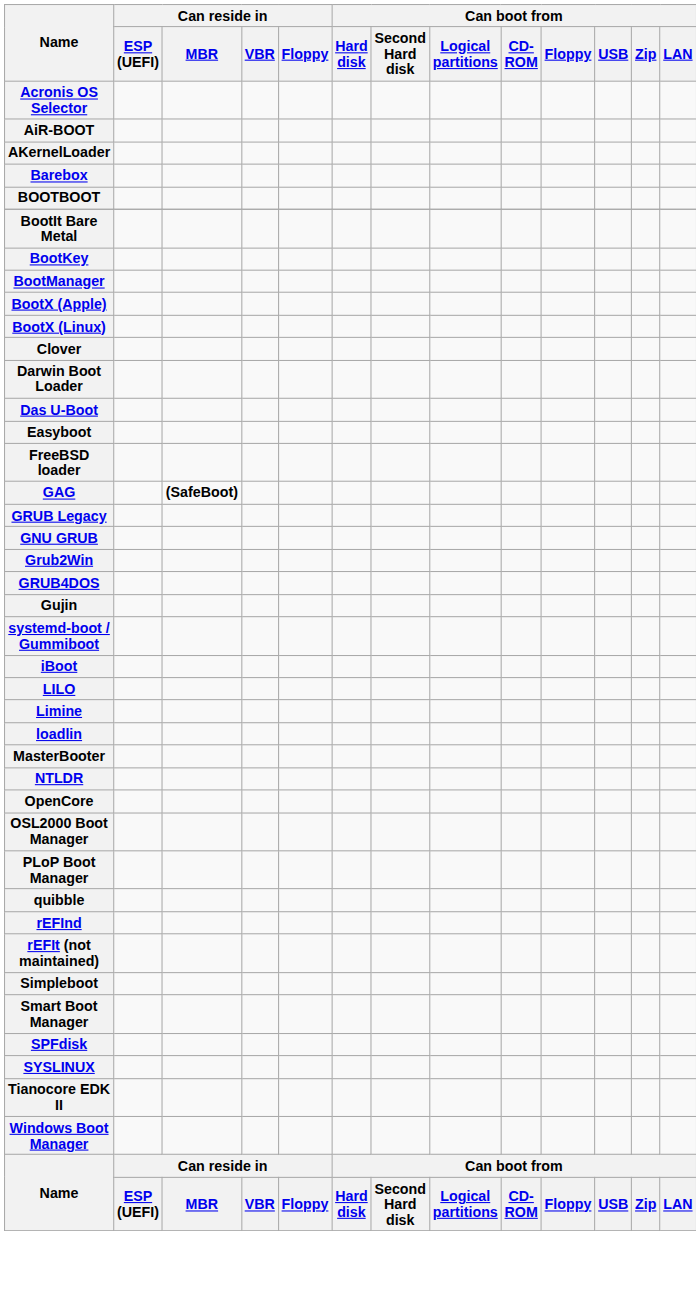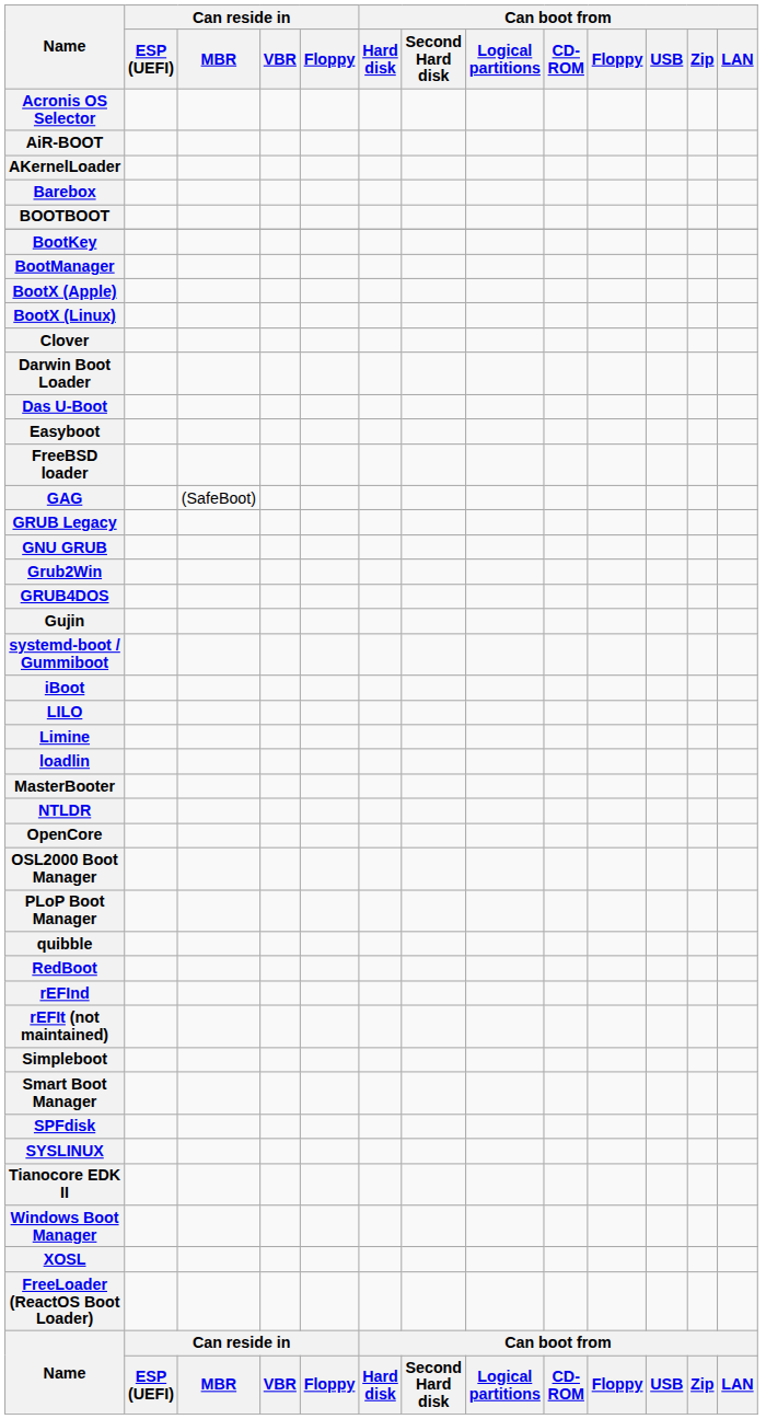 <table style="font-size: 85%" class="sortable wikitable">
 <tr>
 <th rowspan=2>Name</th>
 <th colspan=4>Can reside in</th>
 <th colspan=8>Can boot from</th>
 </tr>
 <tr>
 <th><a href='#'>ESP</a> (UEFI)</th>
 <th><a href='#'>MBR</a></th>
 <th><a href='#'>VBR</a></th>
 <th><a href='#'>Floppy</a></th>
 <th><a href='#'>Hard disk</a></th>
 <th>Second Hard disk</th>
 <th><a href='#'>Logical partitions</a></th>
 <th><a href='#'>CD-ROM</a></th>
 <th><a href='#'>Floppy</a></th>
 <th><a href='#'>USB</a></th>
 <th><a href='#'>Zip</a></th>
 <th><a href='#'>LAN</a></th>
 </tr>
 <tr>
 <th><a href='#'>Acronis OS Selector</a></th>
 <td></td>
 <td></td>
 <td></td>
 <td></td>
 <td></td>
 <td></td>
 <td></td>
 <td></td>
 <td></td>
 <td></td>
 <td></td>
 <td></td>
 </tr>
 <tr>
 <th>AiR-BOOT</th>
 <td></td>
 <td></td>
 <td></td>
 <td></td>
 <td></td>
 <td></td>
 <td></td>
 <td></td>
 <td></td>
 <td></td>
 <td></td>
 <td></td>
 </tr>
 <tr>
 <th>AKernelLoader</th>
 <td></td>
 <td></td>
 <td></td>
 <td></td>
 <td></td>
 <td></td>
 <td></td>
 <td></td>
 <td></td>
 <td></td>
 <td></td>
 <td></td>
 </tr>
 <tr>
 <th><a href='#'>Barebox</a></th>
 <td></td>
 <td></td>
 <td></td>
 <td></td>
 <td></td>
 <td></td>
 <td></td>
 <td></td>
 <td></td>
 <td></td>
 <td></td>
 <td></td>
 </tr>
 <tr>
 <th>BOOTBOOT</th>
 <td></td>
 <td></td>
 <td></td>
 <td></td>
 <td></td>
 <td></td>
 <td></td>
 <td></td>
 <td></td>
 <td></td>
 <td></td>
 <td></td>
 </tr>
 <tr>
-</tr>
-<tr>
-<th>BootIt Bare Metal</th>
-<td></td>
-<td></td>
-<td></td>
-<td></td>
-<td></td>
-<td></td>
-<td></td>
-<td></td>
-<td></td>
-<td></td>
-<td></td>
-<td></td>
 </tr>
 <tr>
 <th><a href='#'>BootKey</a></th>
 <td></td>
 <td></td>
 <td></td>
 <td></td>
 <td></td>
 <td></td>
 <td></td>
 <td></td>
 <td></td>
 <td></td>
 <td></td>
 <td></td>
 </tr>
 <tr>
 <th><a href='#'>BootManager</a></th>
 <td></td>
 <td></td>
 <td></td>
 <td></td>
 <td></td>
 <td></td>
 <td></td>
 <td></td>
 <td></td>
 <td></td>
 <td></td>
 <td></td>
 </tr>
 <tr>
 <th><a href='#'>BootX (Apple)</a></th>
 <td></td>
 <td></td>
 <td></td>
 <td></td>
 <td></td>
 <td></td>
 <td></td>
 <td></td>
 <td></td>
 <td></td>
 <td></td>
 <td></td>
 </tr>
 <tr>
 <th><a href='#'>BootX (Linux)</a></th>
 <td></td>
 <td></td>
 <td></td>
 <td></td>
 <td></td>
 <td></td>
 <td></td>
 <td></td>
 <td></td>
 <td></td>
 <td></td>
 <td></td>
 </tr>
 <tr>
 <th>Clover</th>
 <td></td>
 <td></td>
 <td></td>
 <td></td>
 <td></td>
 <td></td>
 <td></td>
 <td></td>
 <td></td>
 <td></td>
 <td></td>
 <td></td>
 </tr>
 <tr>
 <th>Darwin Boot Loader</th>
 <td></td>
 <td></td>
 <td></td>
 <td></td>
 <td></td>
 <td></td>
 <td></td>
 <td></td>
 <td></td>
 <td></td>
 <td></td>
 <td></td>
 </tr>
 <tr>
 <th><a href='#'>Das U-Boot</a></th>
 <td></td>
 <td></td>
 <td></td>
 <td></td>
 <td></td>
 <td></td>
 <td></td>
 <td></td>
 <td></td>
 <td></td>
 <td></td>
 <td></td>
 </tr>
 <tr>
 <th>Easyboot</th>
 <td></td>
 <td></td>
 <td></td>
 <td></td>
 <td></td>
 <td></td>
 <td></td>
 <td></td>
 <td></td>
 <td></td>
 <td></td>
 <td></td>
 </tr>
 <tr>
 <th>FreeBSD loader</th>
 <td></td>
 <td></td>
 <td></td>
 <td></td>
 <td></td>
 <td></td>
 <td></td>
 <td></td>
 <td></td>
 <td></td>
 <td></td>
 <td></td>
 </tr>
 <tr>
 <th><a href='#'>GAG</a></th>
 <td></td>
-<td><strong> (SafeBoot)</strong></td>
+<td> (SafeBoot)</td>
 <td></td>
 <td></td>
 <td></td>
 <td></td>
 <td></td>
 <td></td>
 <td></td>
 <td></td>
 <td></td>
 <td></td>
 </tr>
 <tr>
 <th><a href='#'>GRUB Legacy</a></th>
 <td></td>
 <td></td>
 <td></td>
 <td></td>
 <td></td>
 <td></td>
 <td></td>
 <td></td>
 <td></td>
 <td></td>
 <td></td>
 <td></td>
 </tr>
 <tr>
 <th><a href='#'>GNU GRUB</a></th>
 <td></td>
 <td></td>
 <td></td>
 <td></td>
 <td></td>
 <td></td>
 <td></td>
 <td></td>
 <td></td>
 <td></td>
 <td></td>
 <td></td>
 </tr>
 <tr>
 <th><a href='#'>Grub2Win</a></th>
 <td></td>
 <td></td>
 <td></td>
 <td></td>
 <td></td>
 <td></td>
 <td></td>
 <td></td>
 <td></td>
 <td></td>
 <td></td>
 <td></td>
 </tr>
 <tr>
 <th><a href='#'>GRUB4DOS</a></th>
 <td></td>
 <td></td>
 <td></td>
 <td></td>
 <td></td>
 <td></td>
 <td></td>
 <td></td>
 <td></td>
 <td></td>
 <td></td>
 <td></td>
 </tr>
 <tr>
 <th>Gujin</th>
 <td></td>
 <td></td>
 <td></td>
 <td></td>
 <td></td>
 <td></td>
 <td></td>
 <td></td>
 <td></td>
 <td></td>
 <td></td>
 <td></td>
 </tr>
 <tr>
 <th><a href='#'>systemd-boot / Gummiboot</a></th>
 <td></td>
 <td></td>
 <td></td>
 <td></td>
 <td></td>
 <td></td>
 <td></td>
 <td></td>
 <td></td>
 <td></td>
 <td></td>
 <td></td>
 </tr>
 <tr>
 <th><a href='#'>iBoot</a></th>
 <td></td>
 <td></td>
 <td></td>
 <td></td>
 <td></td>
 <td></td>
 <td></td>
 <td></td>
 <td></td>
 <td></td>
 <td></td>
 <td></td>
 </tr>
 <tr>
 <th><a href='#'>LILO</a></th>
 <td></td>
 <td></td>
 <td></td>
 <td></td>
 <td></td>
 <td></td>
 <td></td>
 <td></td>
 <td></td>
 <td></td>
 <td></td>
 <td></td>
 </tr>
 <tr>
 <th><a href='#'>Limine</a></th>
 <td></td>
 <td></td>
 <td></td>
 <td></td>
 <td></td>
 <td></td>
 <td></td>
 <td></td>
 <td></td>
 <td></td>
 <td></td>
 <td></td>
 </tr>
 <tr>
 <th><a href='#'>loadlin</a></th>
 <td></td>
 <td></td>
 <td></td>
 <td></td>
 <td></td>
 <td></td>
 <td></td>
 <td></td>
 <td></td>
 <td></td>
 <td></td>
 <td></td>
 </tr>
 <tr>
 <th>MasterBooter</th>
 <td></td>
 <td></td>
 <td></td>
 <td></td>
 <td></td>
 <td></td>
 <td></td>
 <td></td>
 <td></td>
 <td></td>
 <td></td>
 <td></td>
 </tr>
 <tr>
 <th><a href='#'>NTLDR</a></th>
 <td></td>
 <td></td>
 <td></td>
 <td></td>
 <td></td>
 <td></td>
 <td></td>
 <td></td>
 <td></td>
 <td></td>
 <td></td>
 <td></td>
 </tr>
 <tr>
 <th>OpenCore</th>
 <td></td>
 <td></td>
 <td></td>
 <td></td>
 <td></td>
 <td></td>
 <td></td>
 <td></td>
 <td></td>
 <td></td>
 <td></td>
 <td></td>
 </tr>
 <tr>
 <th>OSL2000 Boot Manager</th>
 <td></td>
 <td></td>
 <td></td>
 <td></td>
 <td></td>
 <td></td>
 <td></td>
 <td></td>
 <td></td>
 <td></td>
 <td></td>
 <td></td>
 </tr>
 <tr>
 <th>PLoP Boot Manager</th>
 <td></td>
 <td></td>
 <td></td>
 <td></td>
 <td></td>
 <td></td>
 <td></td>
 <td></td>
 <td></td>
 <td></td>
 <td></td>
 <td></td>
 </tr>
 <tr>
 <th>quibble</th>
 <td></td>
 <td></td>
 <td></td>
 <td></td>
 <td></td>
 <td></td>
 <td></td>
 <td></td>
 <td></td>
 <td></td>
 <td></td>
 <td></td>
 </tr>
 <tr>
+<th><a href='#'>RedBoot</a></th>
+<td></td>
+<td></td>
+<td></td>
+<td></td>
+<td></td>
+<td></td>
+<td></td>
+<td></td>
+<td></td>
+<td></td>
+<td></td>
+<td></td>
+</tr>
+<tr>
 <th><a href='#'>rEFInd</a></th>
 <td></td>
 <td></td>
 <td></td>
 <td></td>
 <td></td>
 <td></td>
 <td></td>
 <td></td>
 <td></td>
 <td></td>
 <td></td>
 <td></td>
 </tr>
 <tr>
 <th><a href='#'>rEFIt</a> (not maintained)</th>
 <td></td>
 <td></td>
 <td></td>
 <td></td>
 <td></td>
 <td></td>
 <td></td>
 <td></td>
 <td></td>
 <td></td>
 <td></td>
 <td></td>
 </tr>
 <tr>
 <th>Simpleboot</th>
 <td></td>
 <td></td>
 <td></td>
 <td></td>
 <td></td>
 <td></td>
 <td></td>
 <td></td>
 <td></td>
 <td></td>
 <td></td>
 <td></td>
 </tr>
 <tr>
 <th>Smart Boot Manager</th>
 <td></td>
 <td></td>
 <td></td>
 <td></td>
 <td></td>
 <td></td>
 <td></td>
 <td></td>
 <td></td>
 <td></td>
 <td></td>
 <td></td>
 </tr>
 <tr>
 <th><a href='#'>SPFdisk</a></th>
 <td></td>
 <td></td>
 <td></td>
 <td></td>
 <td></td>
 <td></td>
 <td></td>
 <td></td>
 <td></td>
 <td></td>
 <td></td>
 <td></td>
 </tr>
 <tr>
 <th><a href='#'>SYSLINUX</a></th>
 <td></td>
 <td></td>
 <td></td>
 <td></td>
 <td></td>
 <td></td>
 <td></td>
 <td></td>
 <td></td>
 <td></td>
 <td></td>
 <td></td>
 </tr>
 <tr>
 <th>Tianocore EDK II</th>
 <td></td>
 <td></td>
 <td></td>
 <td></td>
 <td></td>
 <td></td>
 <td></td>
 <td></td>
 <td></td>
 <td></td>
 <td></td>
 <td></td>
 </tr>
 <tr>
 <th><a href='#'>Windows Boot Manager</a></th>
 <td></td>
 <td></td>
 <td></td>
 <td></td>
 <td></td>
 <td></td>
 <td></td>
 <td></td>
 <td></td>
 <td></td>
 <td></td>
 <td></td>
 </tr>
+<tr>
+<th><a href='#'>XOSL</a></th>
+<td></td>
+<td></td>
+<td></td>
+<td></td>
+<td></td>
+<td></td>
+<td></td>
+<td></td>
+<td></td>
+<td></td>
+<td></td>
+<td></td>
+</tr>
+<tr>
+<th><a href='#'>FreeLoader</a> (ReactOS Boot Loader)</th>
+<td></td>
+<td></td>
+<td></td>
+<td></td>
+<td></td>
+<td></td>
+<td></td>
+<td></td>
+<td></td>
+<td></td>
+<td></td>
+<td></td>
+</tr>
 <tr class="sortbottom">
 <th rowspan=2>Name</th>
 <th colspan=4>Can reside in</th>
 <th colspan=8>Can boot from</th>
 </tr>
 <tr>
 <th><a href='#'>ESP</a> (UEFI)</th>
 <th><a href='#'>MBR</a></th>
 <th><a href='#'>VBR</a></th>
 <th><a href='#'>Floppy</a></th>
 <th><a href='#'>Hard disk</a></th>
 <th>Second Hard disk</th>
 <th><a href='#'>Logical partitions</a></th>
 <th><a href='#'>CD-ROM</a></th>
 <th><a href='#'>Floppy</a></th>
 <th><a href='#'>USB</a></th>
 <th><a href='#'>Zip</a></th>
 <th><a href='#'>LAN</a></th>
 </tr>
 <tr>
 </tr>
 </table>
